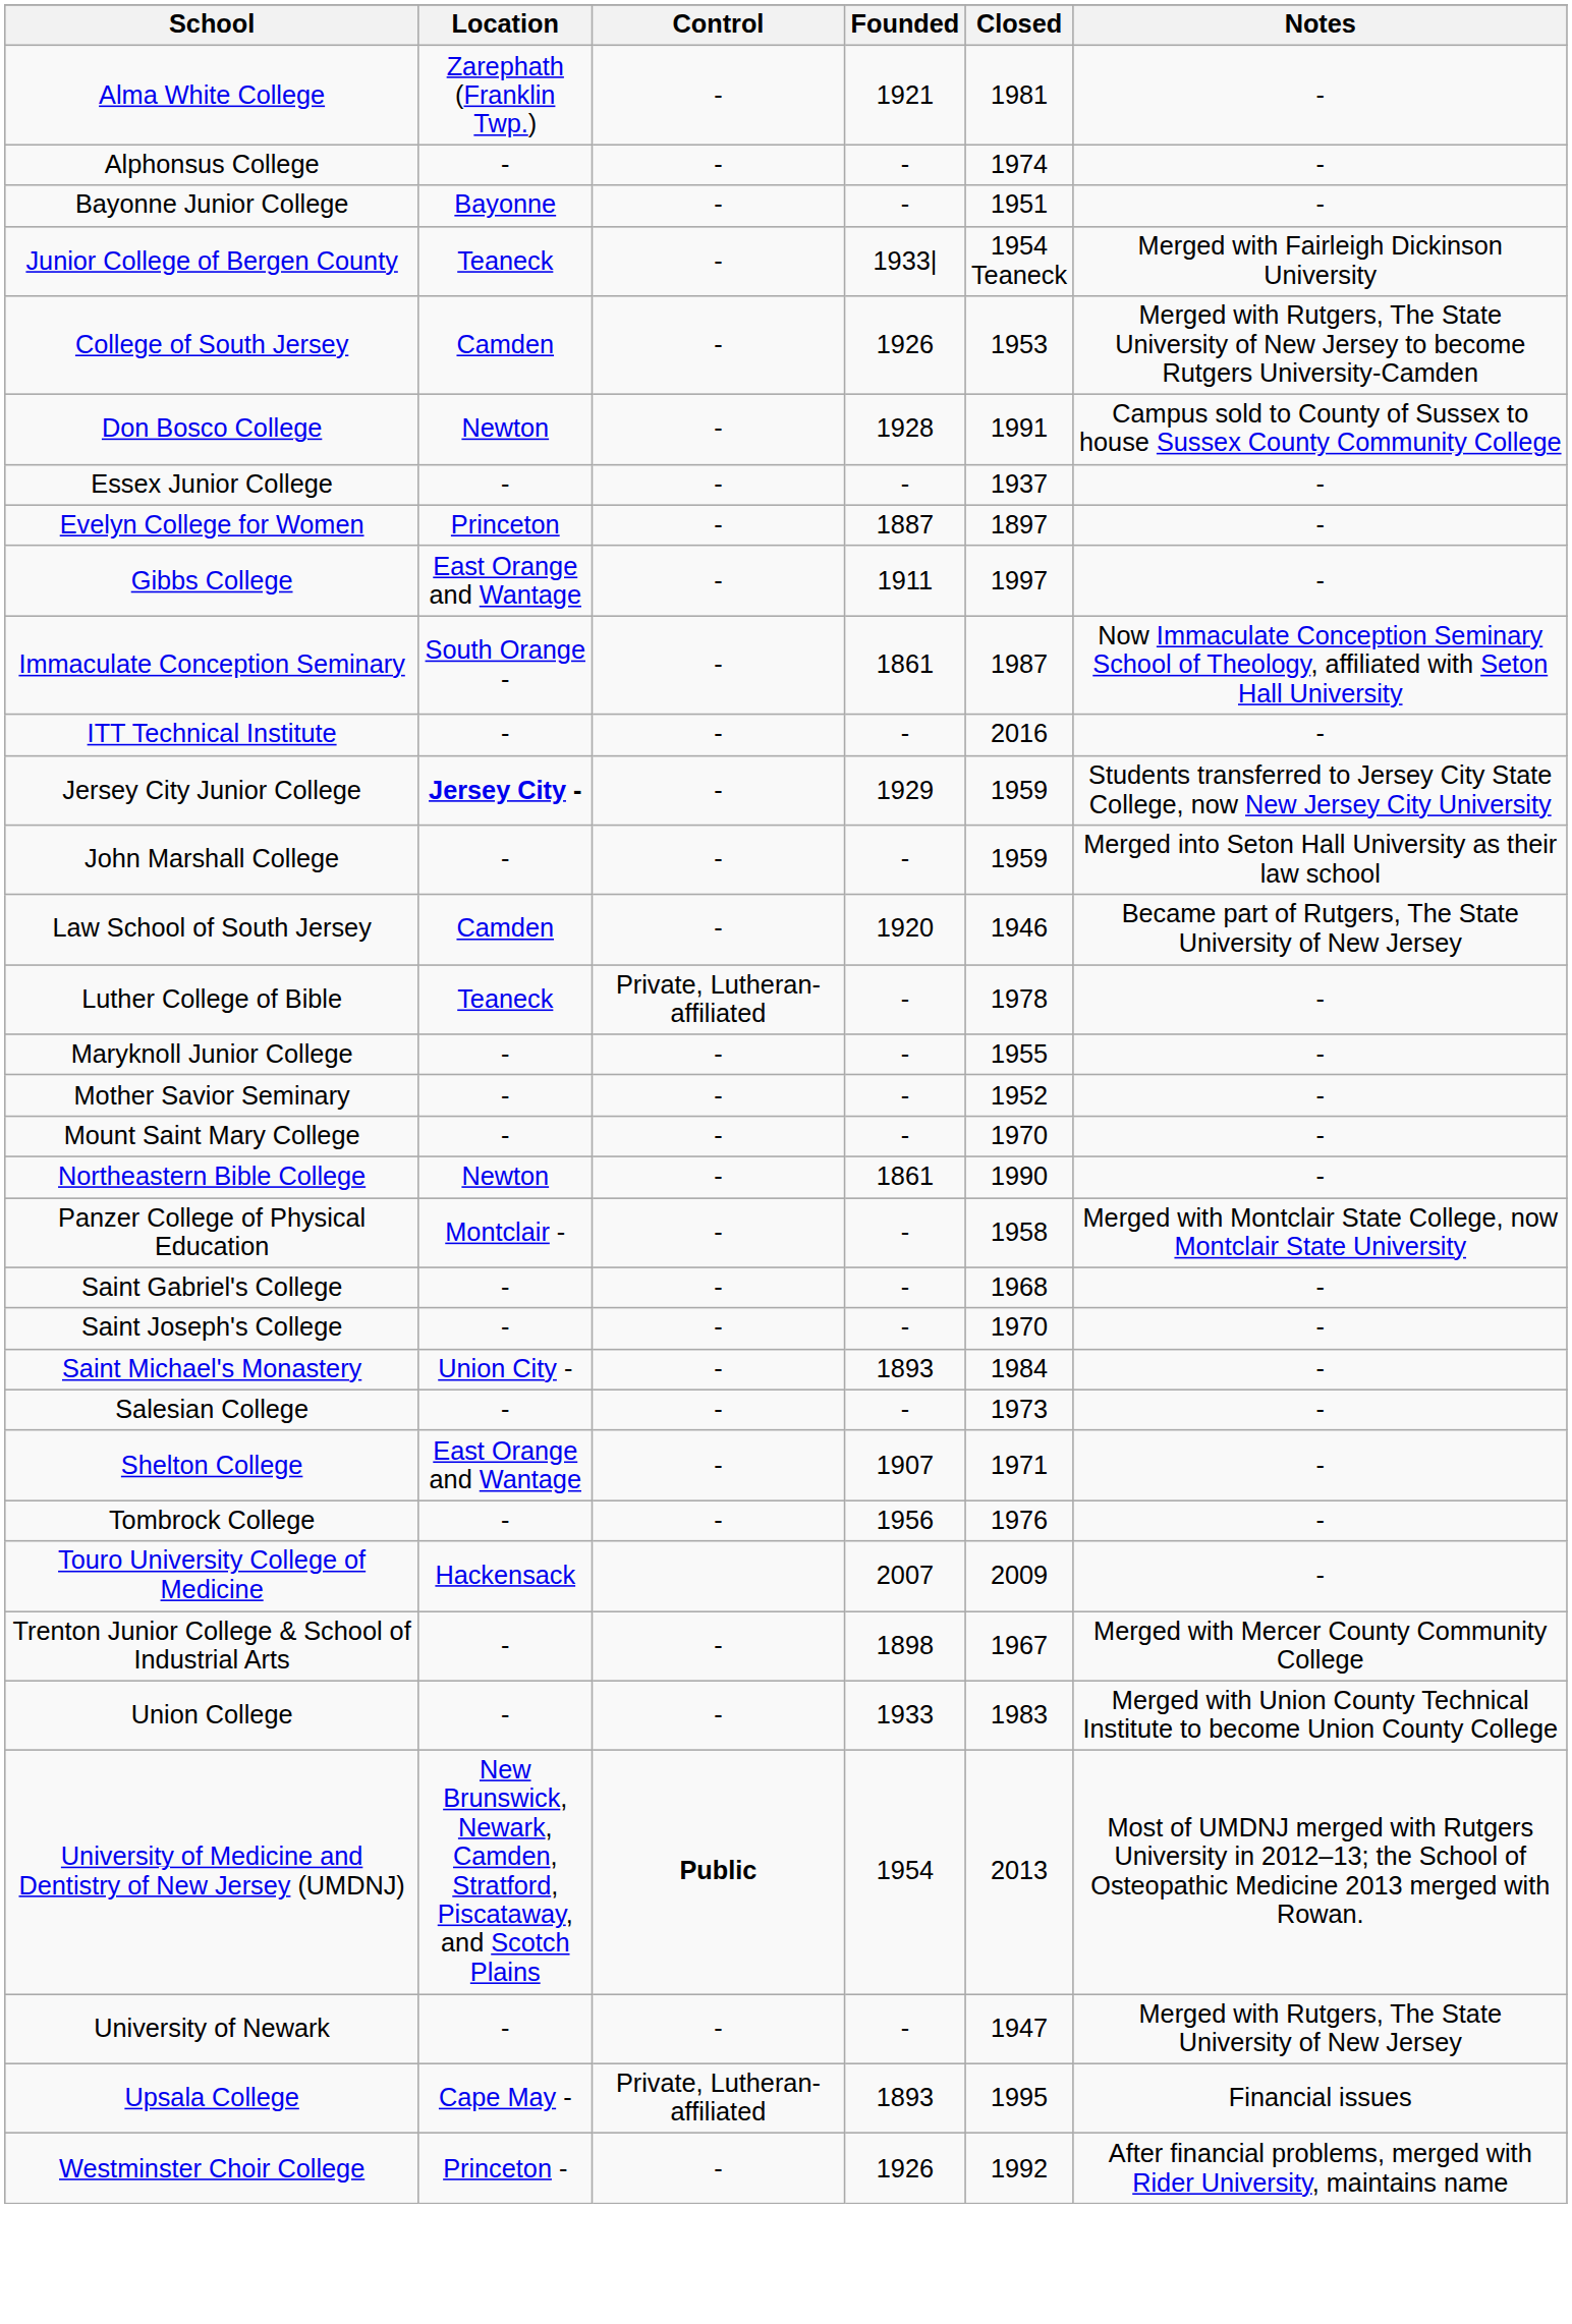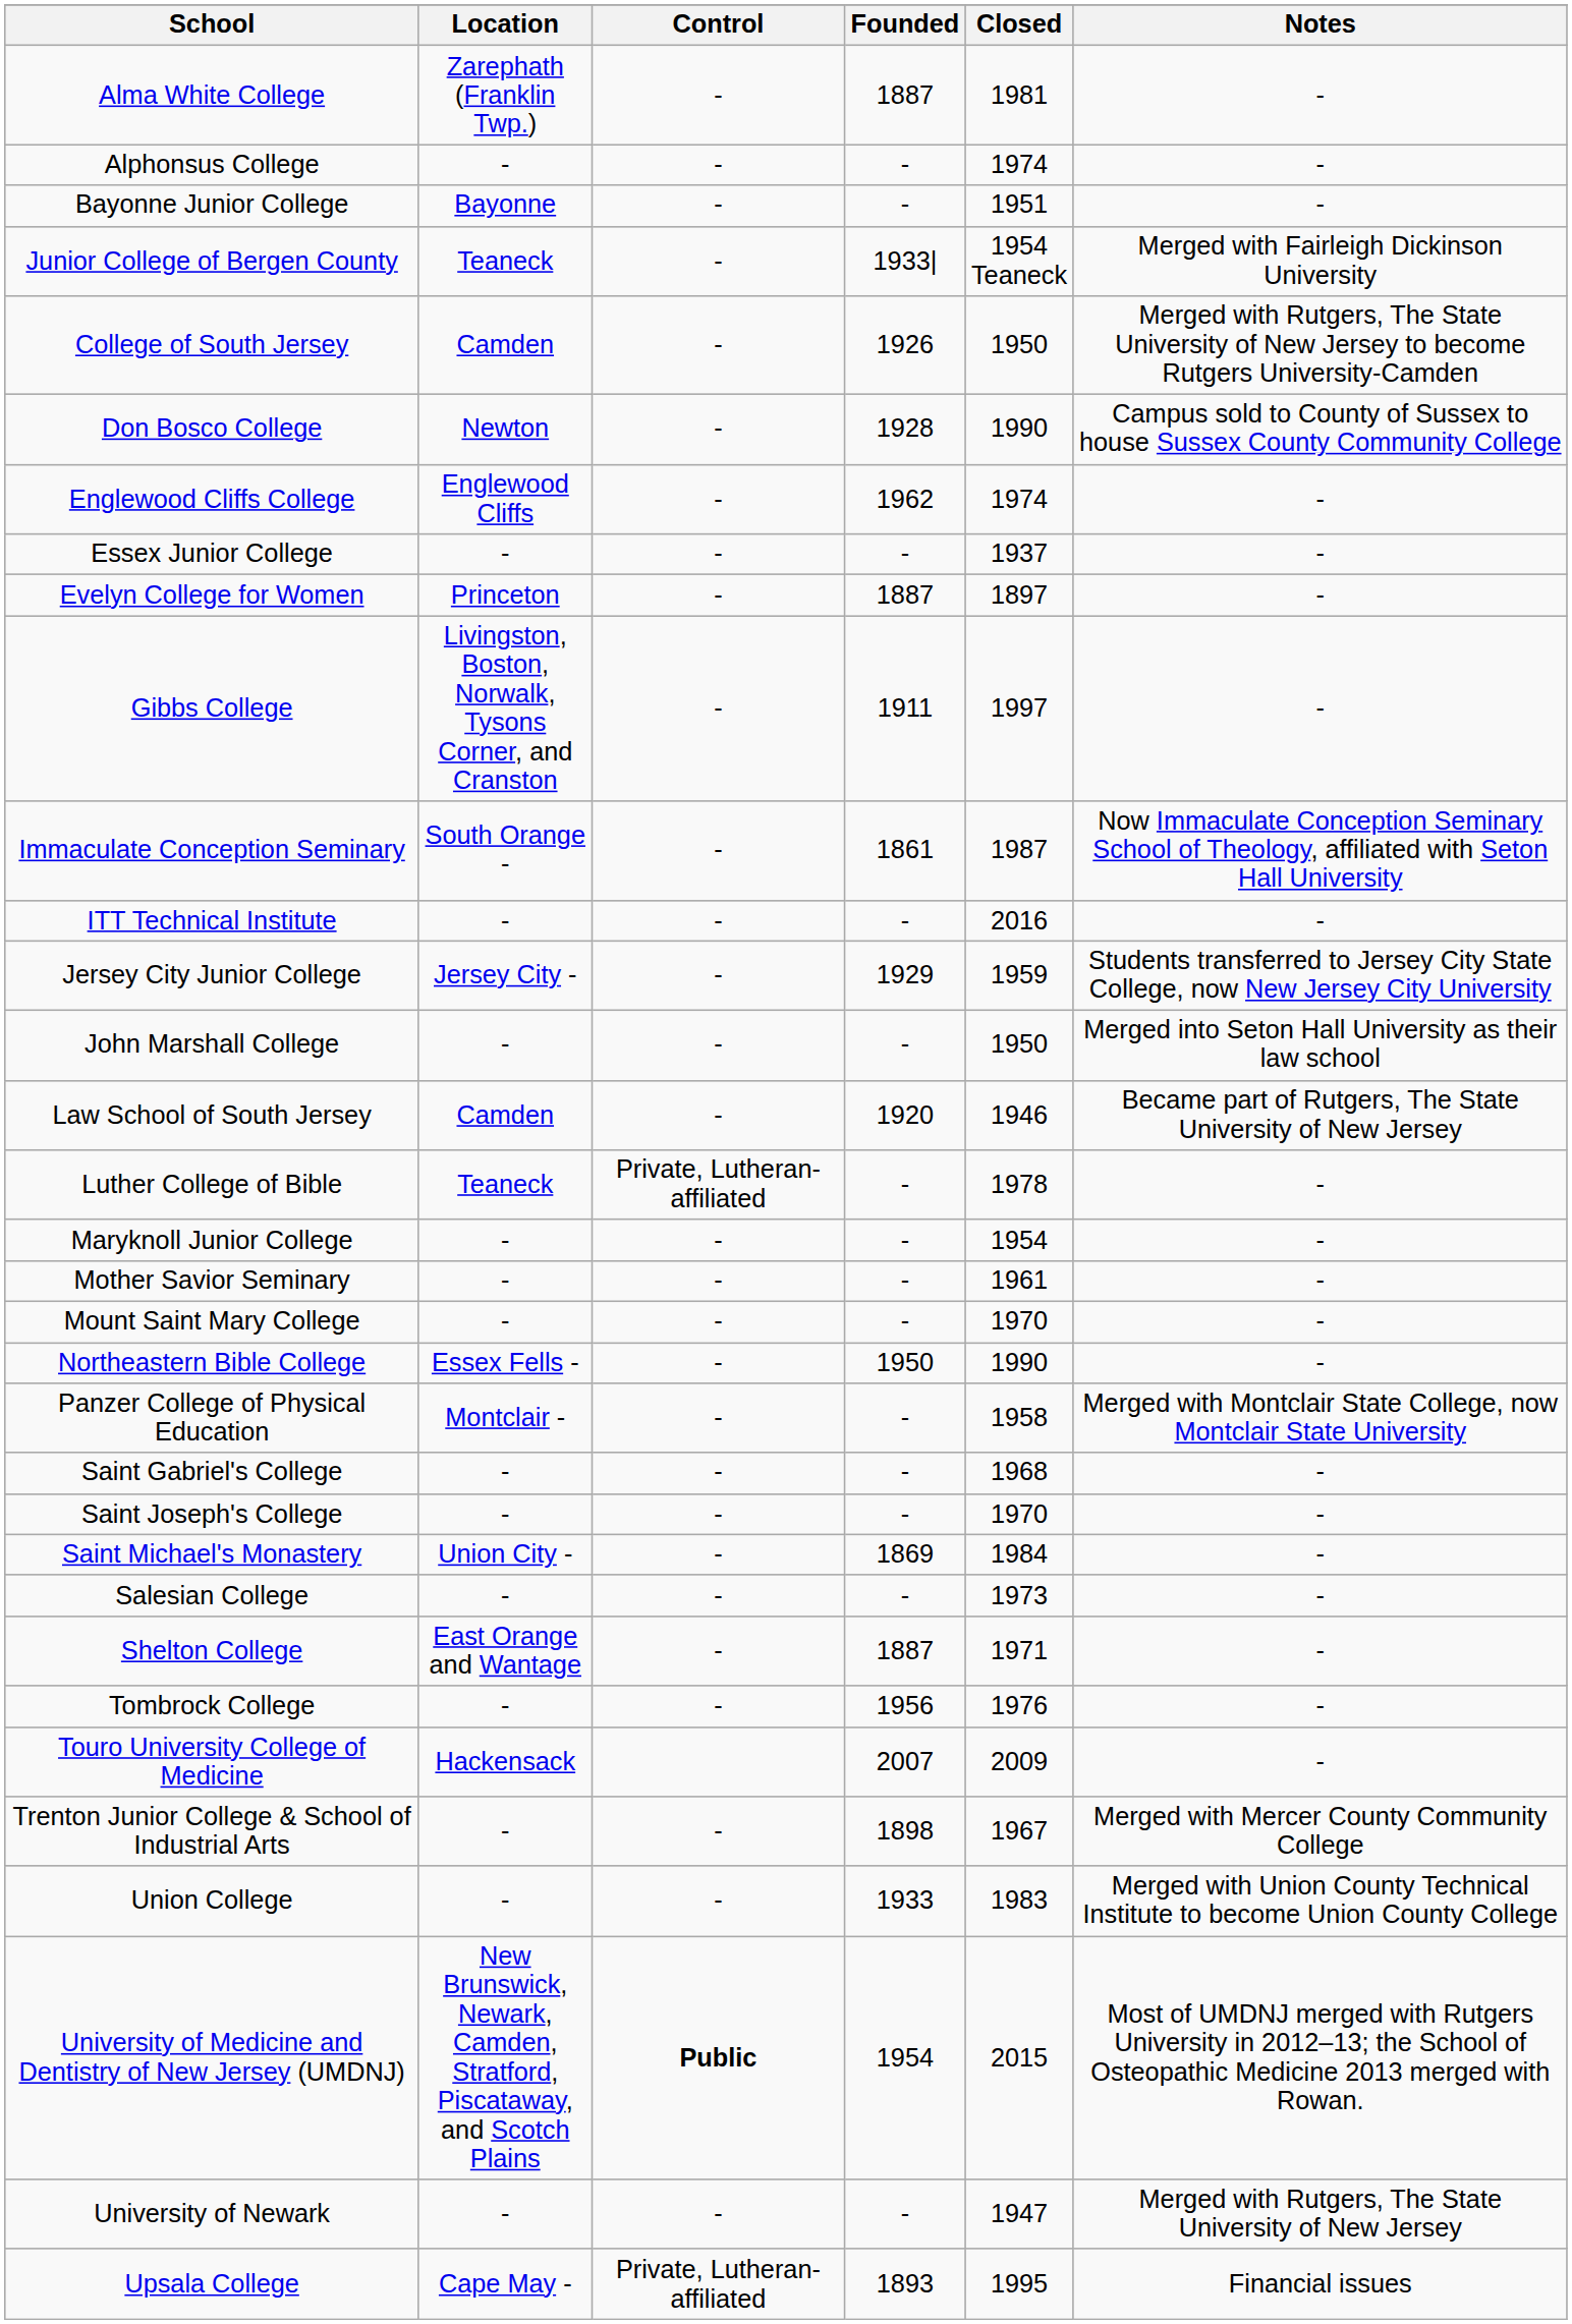 <table class="wikitable sortable" style="text-align:center;">
 <tr>
 </tr>
 <tr>
 <th scope="col" width=250>School</th>
 <th scope="col" width=100>Location</th>
 <th scope="col" width=150>Control</th>
 <th scope="col" width=50>Founded</th>
 <th scope="col" width=50>Closed</th>
 <th scope="col" width=300>Notes</th>
 </tr>
 <tr>
 <td><a href='#'>Alma White College</a></td>
 <td><a href='#'>Zarephath</a> (<a href='#'>Franklin Twp.</a>)</td>
 <td>-</td>
-<td align="center">1921</td>
+<td align="center">1887</td>
 <td align="center">1981</td>
 <td>-</td>
 </tr>
 <tr>
 <td>Alphonsus College</td>
 <td>-</td>
 <td>-</td>
 <td>-</td>
 <td align="center">1974</td>
 <td>-</td>
 </tr>
 <tr>
 <td>Bayonne Junior College</td>
 <td><a href='#'>Bayonne</a></td>
 <td>-</td>
 <td>-</td>
 <td align="center">1951</td>
 <td>-</td>
 </tr>
 <tr>
 <td><a href='#'>Junior College of Bergen County</a></td>
 <td><a href='#'>Teaneck</a></td>
 <td>-</td>
 <td align="center">1933|</td>
 <td align="center">1954 Teaneck</td>
 <td>Merged with Fairleigh Dickinson University</td>
 </tr>
 <tr>
 <td><a href='#'>College of South Jersey</a></td>
 <td><a href='#'>Camden</a></td>
 <td>-</td>
 <td align="center">1926</td>
-<td align="center">1953</td>
+<td align="center">1950</td>
 <td>Merged with Rutgers, The State University of New Jersey to become Rutgers University-Camden</td>
 </tr>
 <tr>
 <td><a href='#'>Don Bosco College</a></td>
 <td><a href='#'>Newton</a></td>
 <td>-</td>
 <td align="center">1928</td>
-<td align="center">1991</td>
+<td align="center">1990</td>
 <td>Campus sold to County of Sussex to house <a href='#'>Sussex County Community College</a></td>
+</tr>
+<tr>
+<td><a href='#'>Englewood Cliffs College</a></td>
+<td><a href='#'>Englewood Cliffs</a></td>
+<td>-</td>
+<td align="center">1962</td>
+<td align="center">1974</td>
+<td>-</td>
 </tr>
 <tr>
 <td>Essex Junior College</td>
 <td>-</td>
 <td>-</td>
 <td>-</td>
 <td align="center">1937</td>
 <td>-</td>
 </tr>
 <tr>
 <td><a href='#'>Evelyn College for Women</a></td>
 <td><a href='#'>Princeton</a></td>
 <td>-</td>
 <td align="center">1887</td>
 <td align="center">1897</td>
 <td>-</td>
 </tr>
 <tr>
 <td><a href='#'>Gibbs College</a></td>
-<td><a href='#'>East Orange</a> and <a href='#'>Wantage</a></td>
+<td><a href='#'>Livingston</a>, <a href='#'>Boston</a>, <a href='#'>Norwalk</a>, <a href='#'>Tysons Corner</a>, and <a href='#'>Cranston</a></td>
 <td>-</td>
 <td align="center">1911</td>
 <td align="center">1997</td>
 <td>-</td>
 </tr>
 <tr>
 <td><a href='#'>Immaculate Conception Seminary</a></td>
 <td><a href='#'>South Orange</a> -</td>
 <td>-</td>
 <td align="center">1861</td>
 <td align="center">1987</td>
 <td>Now <a href='#'>Immaculate Conception Seminary School of Theology</a>, affiliated with <a href='#'>Seton Hall University</a></td>
 </tr>
 <tr>
 <td><a href='#'>ITT Technical Institute</a></td>
 <td>-</td>
 <td>-</td>
 <td>-</td>
 <td>2016</td>
 <td>-</td>
 </tr>
 <tr>
 <td>Jersey City Junior College</td>
-<td><strong><a href='#'>Jersey City</a> -</strong></td>
+<td><a href='#'>Jersey City</a> -</td>
 <td>-</td>
 <td align="center">1929</td>
 <td align="center">1959</td>
 <td>Students transferred to Jersey City State College, now <a href='#'>New Jersey City University</a></td>
 </tr>
 <tr>
 <td>John Marshall College</td>
 <td>-</td>
 <td>-</td>
 <td>-</td>
-<td align="center">1959</td>
+<td align="center">1950</td>
 <td>Merged into Seton Hall University as their law school</td>
 </tr>
 <tr>
 <td>Law School of South Jersey</td>
 <td><a href='#'>Camden</a></td>
 <td>-</td>
 <td align="center">1920</td>
 <td align="center">1946</td>
 <td>Became part of Rutgers, The State University of New Jersey</td>
 </tr>
 <tr>
 <td>Luther College of Bible</td>
 <td><a href='#'>Teaneck</a></td>
 <td>Private, Lutheran-affiliated</td>
 <td>-</td>
 <td align="center">1978</td>
 <td>-</td>
 </tr>
 <tr>
 <td>Maryknoll Junior College</td>
 <td>-</td>
 <td>-</td>
 <td>-</td>
-<td align="center">1955</td>
+<td align="center">1954</td>
 <td>-</td>
 </tr>
 <tr>
 <td>Mother Savior Seminary</td>
 <td>-</td>
 <td>-</td>
 <td>-</td>
-<td align="center">1952</td>
+<td align="center">1961</td>
 <td>-</td>
 </tr>
 <tr>
 <td>Mount Saint Mary College</td>
 <td>-</td>
 <td>-</td>
 <td>-</td>
 <td align="center">1970</td>
 <td>-</td>
 </tr>
 <tr>
 <td><a href='#'>Northeastern Bible College</a></td>
-<td><a href='#'>Newton</a></td>
+<td><a href='#'>Essex Fells</a> -</td>
 <td>-</td>
-<td align="center">1861</td>
+<td align="center">1950</td>
 <td align="center">1990</td>
 <td>-</td>
 </tr>
 <tr>
 <td>Panzer College of Physical Education</td>
 <td><a href='#'>Montclair</a> -</td>
 <td>-</td>
 <td>-</td>
 <td align="center">1958</td>
 <td>Merged with Montclair State College, now <a href='#'>Montclair State University</a></td>
 </tr>
 <tr>
 <td>Saint Gabriel's College</td>
 <td>-</td>
 <td>-</td>
 <td>-</td>
 <td align="center">1968</td>
 <td>-</td>
 </tr>
 <tr>
 <td>Saint Joseph's College</td>
 <td>-</td>
 <td>-</td>
 <td>-</td>
 <td align="center">1970</td>
 <td>-</td>
 </tr>
 <tr>
 <td><a href='#'>Saint Michael's Monastery</a></td>
 <td><a href='#'>Union City</a> -</td>
 <td>-</td>
-<td align="center">1893</td>
+<td align="center">1869</td>
 <td align="center">1984</td>
 <td>-</td>
 </tr>
 <tr>
 <td>Salesian College</td>
 <td>-</td>
 <td>-</td>
 <td>-</td>
 <td align="center">1973</td>
 <td>-</td>
 </tr>
 <tr>
 <td><a href='#'>Shelton College</a></td>
 <td><a href='#'>East Orange</a> and <a href='#'>Wantage</a></td>
 <td>-</td>
-<td align="center">1907</td>
+<td align="center">1887</td>
 <td align="center">1971</td>
 <td>-</td>
 </tr>
 <tr>
 <td>Tombrock College</td>
 <td>-</td>
 <td>-</td>
 <td align="center">1956</td>
 <td align="center">1976</td>
 <td>-</td>
 </tr>
 <tr>
 <td><a href='#'>Touro University College of Medicine</a></td>
 <td><a href='#'>Hackensack</a></td>
 <td></td>
 <td align="center">2007</td>
 <td align="center">2009</td>
 <td>-</td>
 </tr>
 <tr>
 <td>Trenton Junior College & School of Industrial Arts</td>
 <td>-</td>
 <td>-</td>
 <td align="center">1898</td>
 <td align="center">1967</td>
 <td>Merged with Mercer County Community College</td>
 </tr>
 <tr>
 <td>Union College</td>
 <td>-</td>
 <td>-</td>
 <td align="center">1933</td>
 <td align="center">1983</td>
 <td>Merged with Union County Technical Institute to become Union County College</td>
 </tr>
 <tr>
 <td><a href='#'>University of Medicine and Dentistry of New Jersey</a> (UMDNJ)</td>
 <td><a href='#'>New Brunswick</a>, <a href='#'>Newark</a>, <a href='#'>Camden</a>, <a href='#'>Stratford</a>, <a href='#'>Piscataway</a>, and <a href='#'>Scotch Plains</a></td>
 <td><strong>Public</strong></td>
 <td align="center">1954</td>
-<td align="center">2013</td>
+<td align="center">2015</td>
 <td>Most of UMDNJ merged with Rutgers University in 2012–13; the School of Osteopathic Medicine 2013 merged with Rowan.</td>
 </tr>
 <tr>
 <td>University of Newark</td>
 <td>-</td>
 <td>-</td>
 <td>-</td>
 <td align="center">1947</td>
 <td>Merged with Rutgers, The State University of New Jersey</td>
 </tr>
 <tr>
 <td><a href='#'>Upsala College</a></td>
 <td><a href='#'>Cape May</a> -</td>
 <td>Private, Lutheran-affiliated</td>
 <td align="center">1893</td>
 <td align="center">1995</td>
 <td>Financial issues</td>
 </tr>
-<tr>
-<td><a href='#'>Westminster Choir College</a></td>
-<td><a href='#'>Princeton</a> -</td>
-<td>-</td>
-<td align="center">1926</td>
-<td align="center">1992</td>
-<td>After financial problems, merged with <a href='#'>Rider University</a>, maintains name</td>
-</tr>
 </table>
